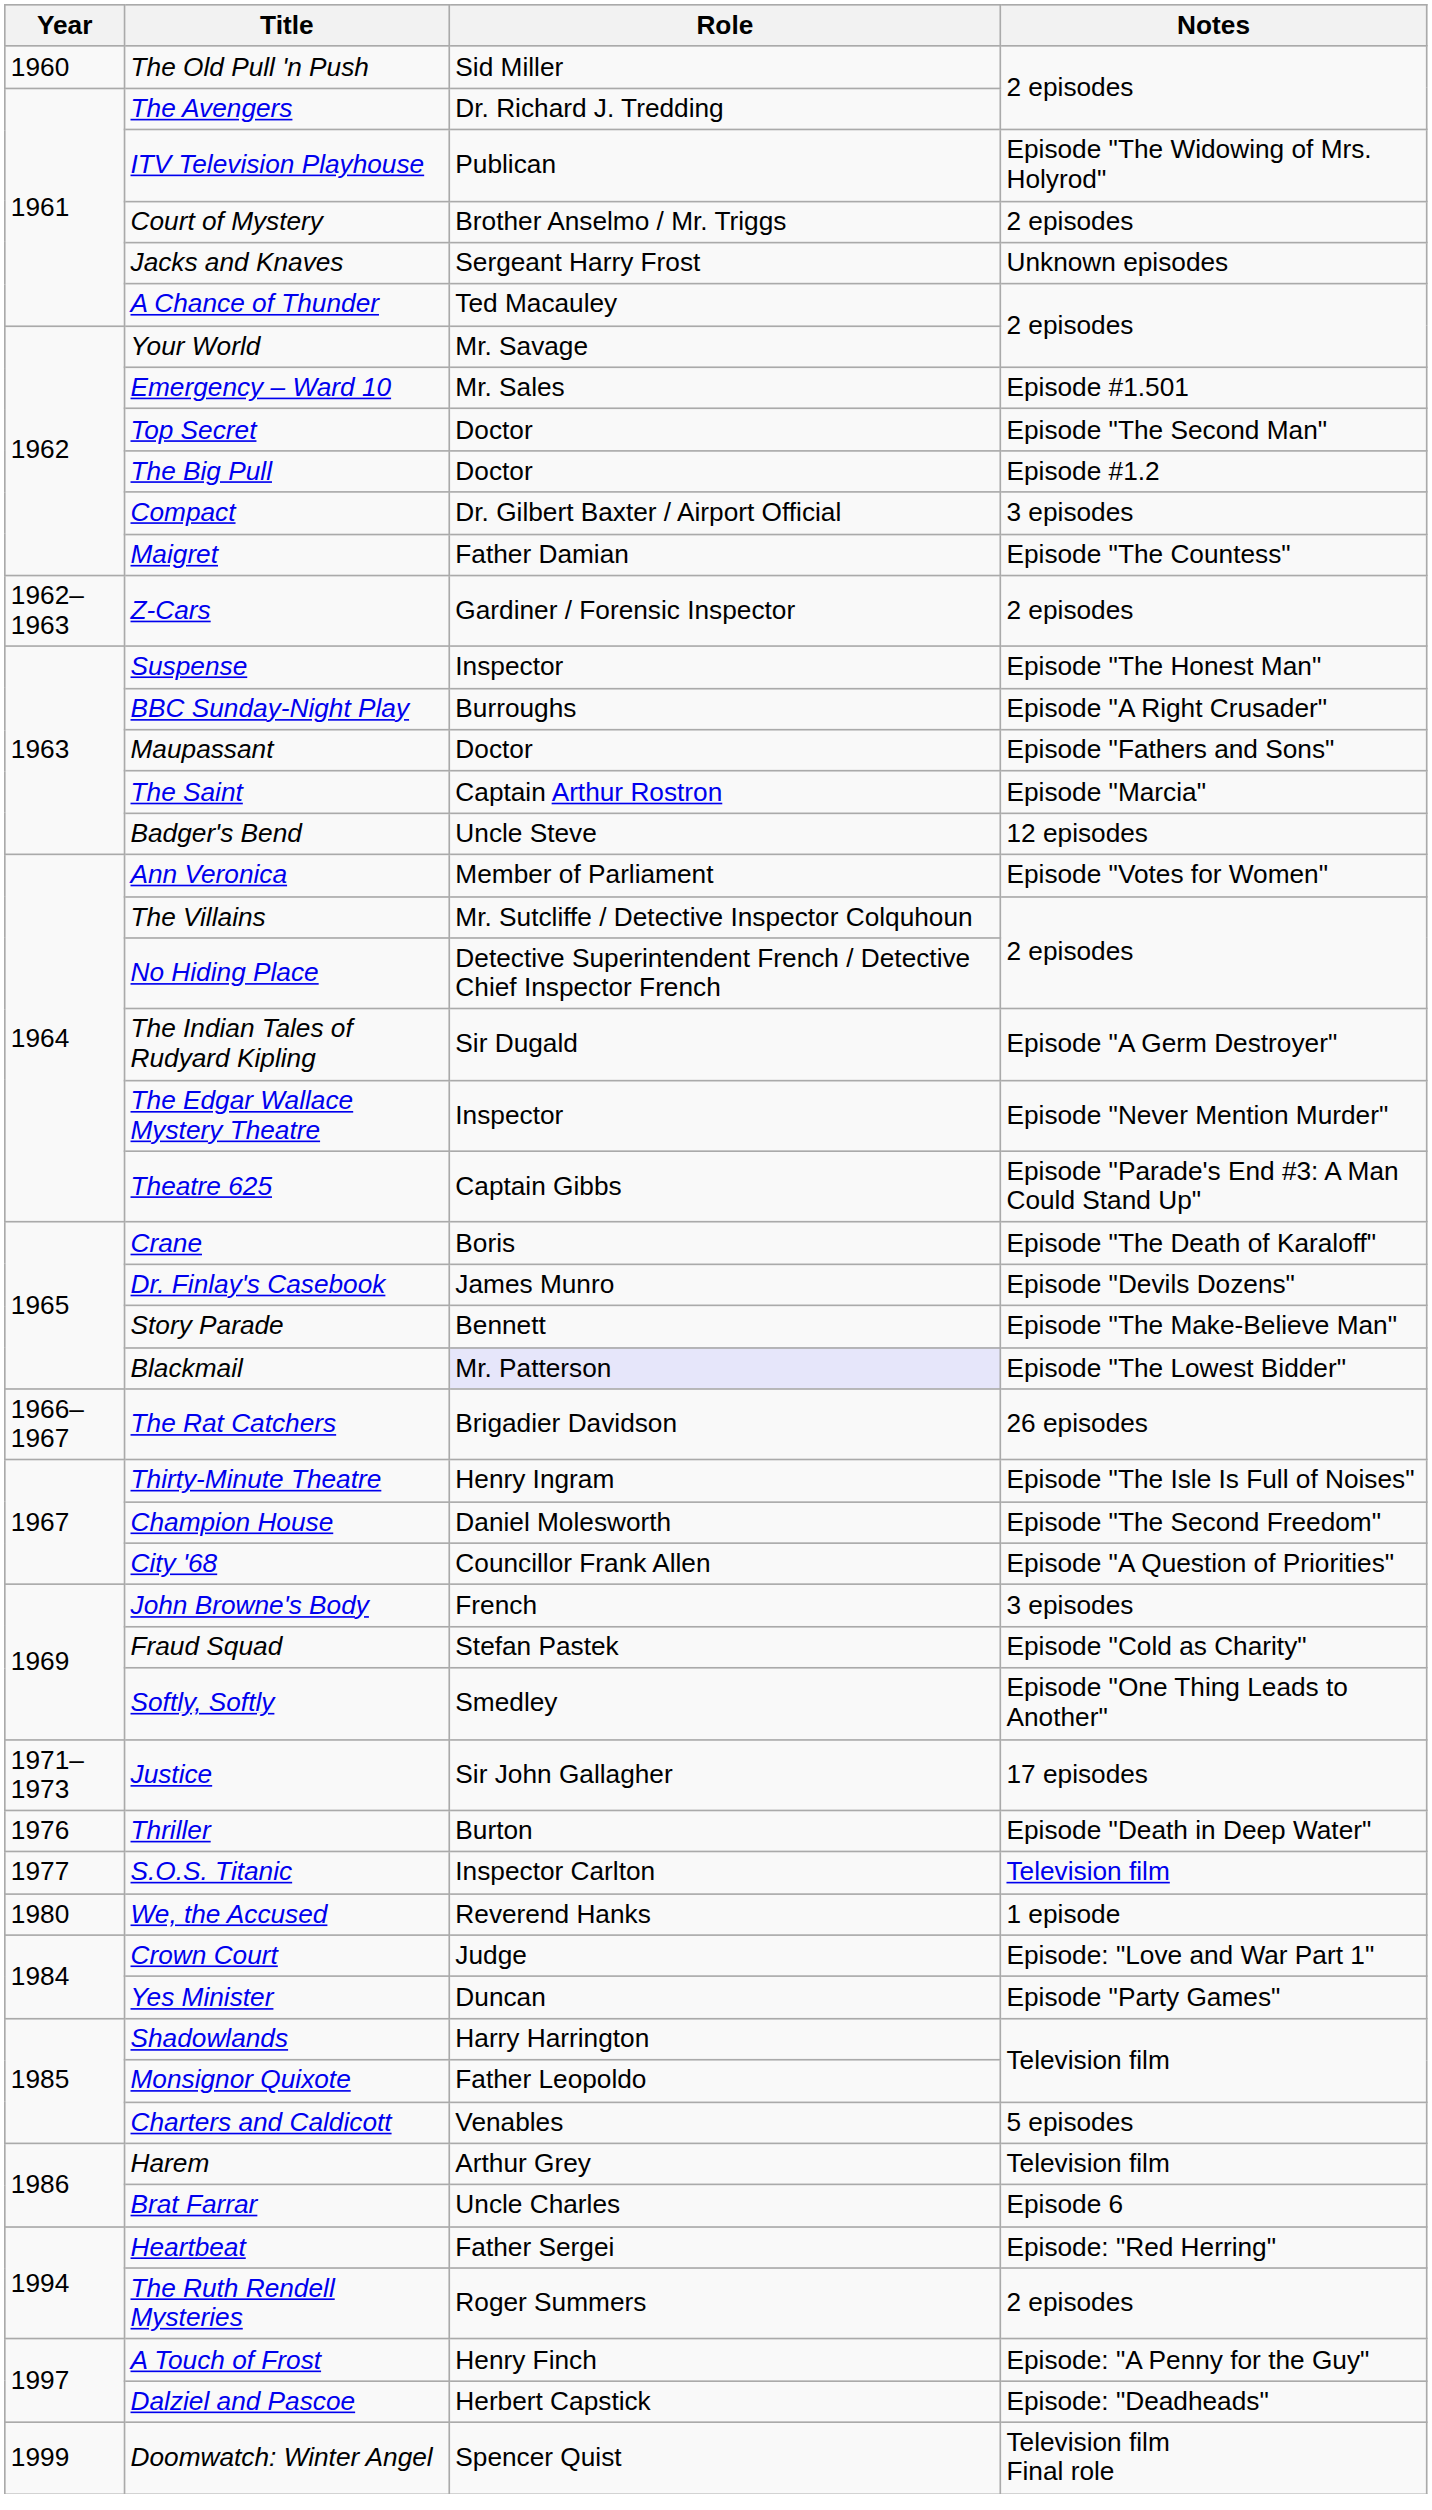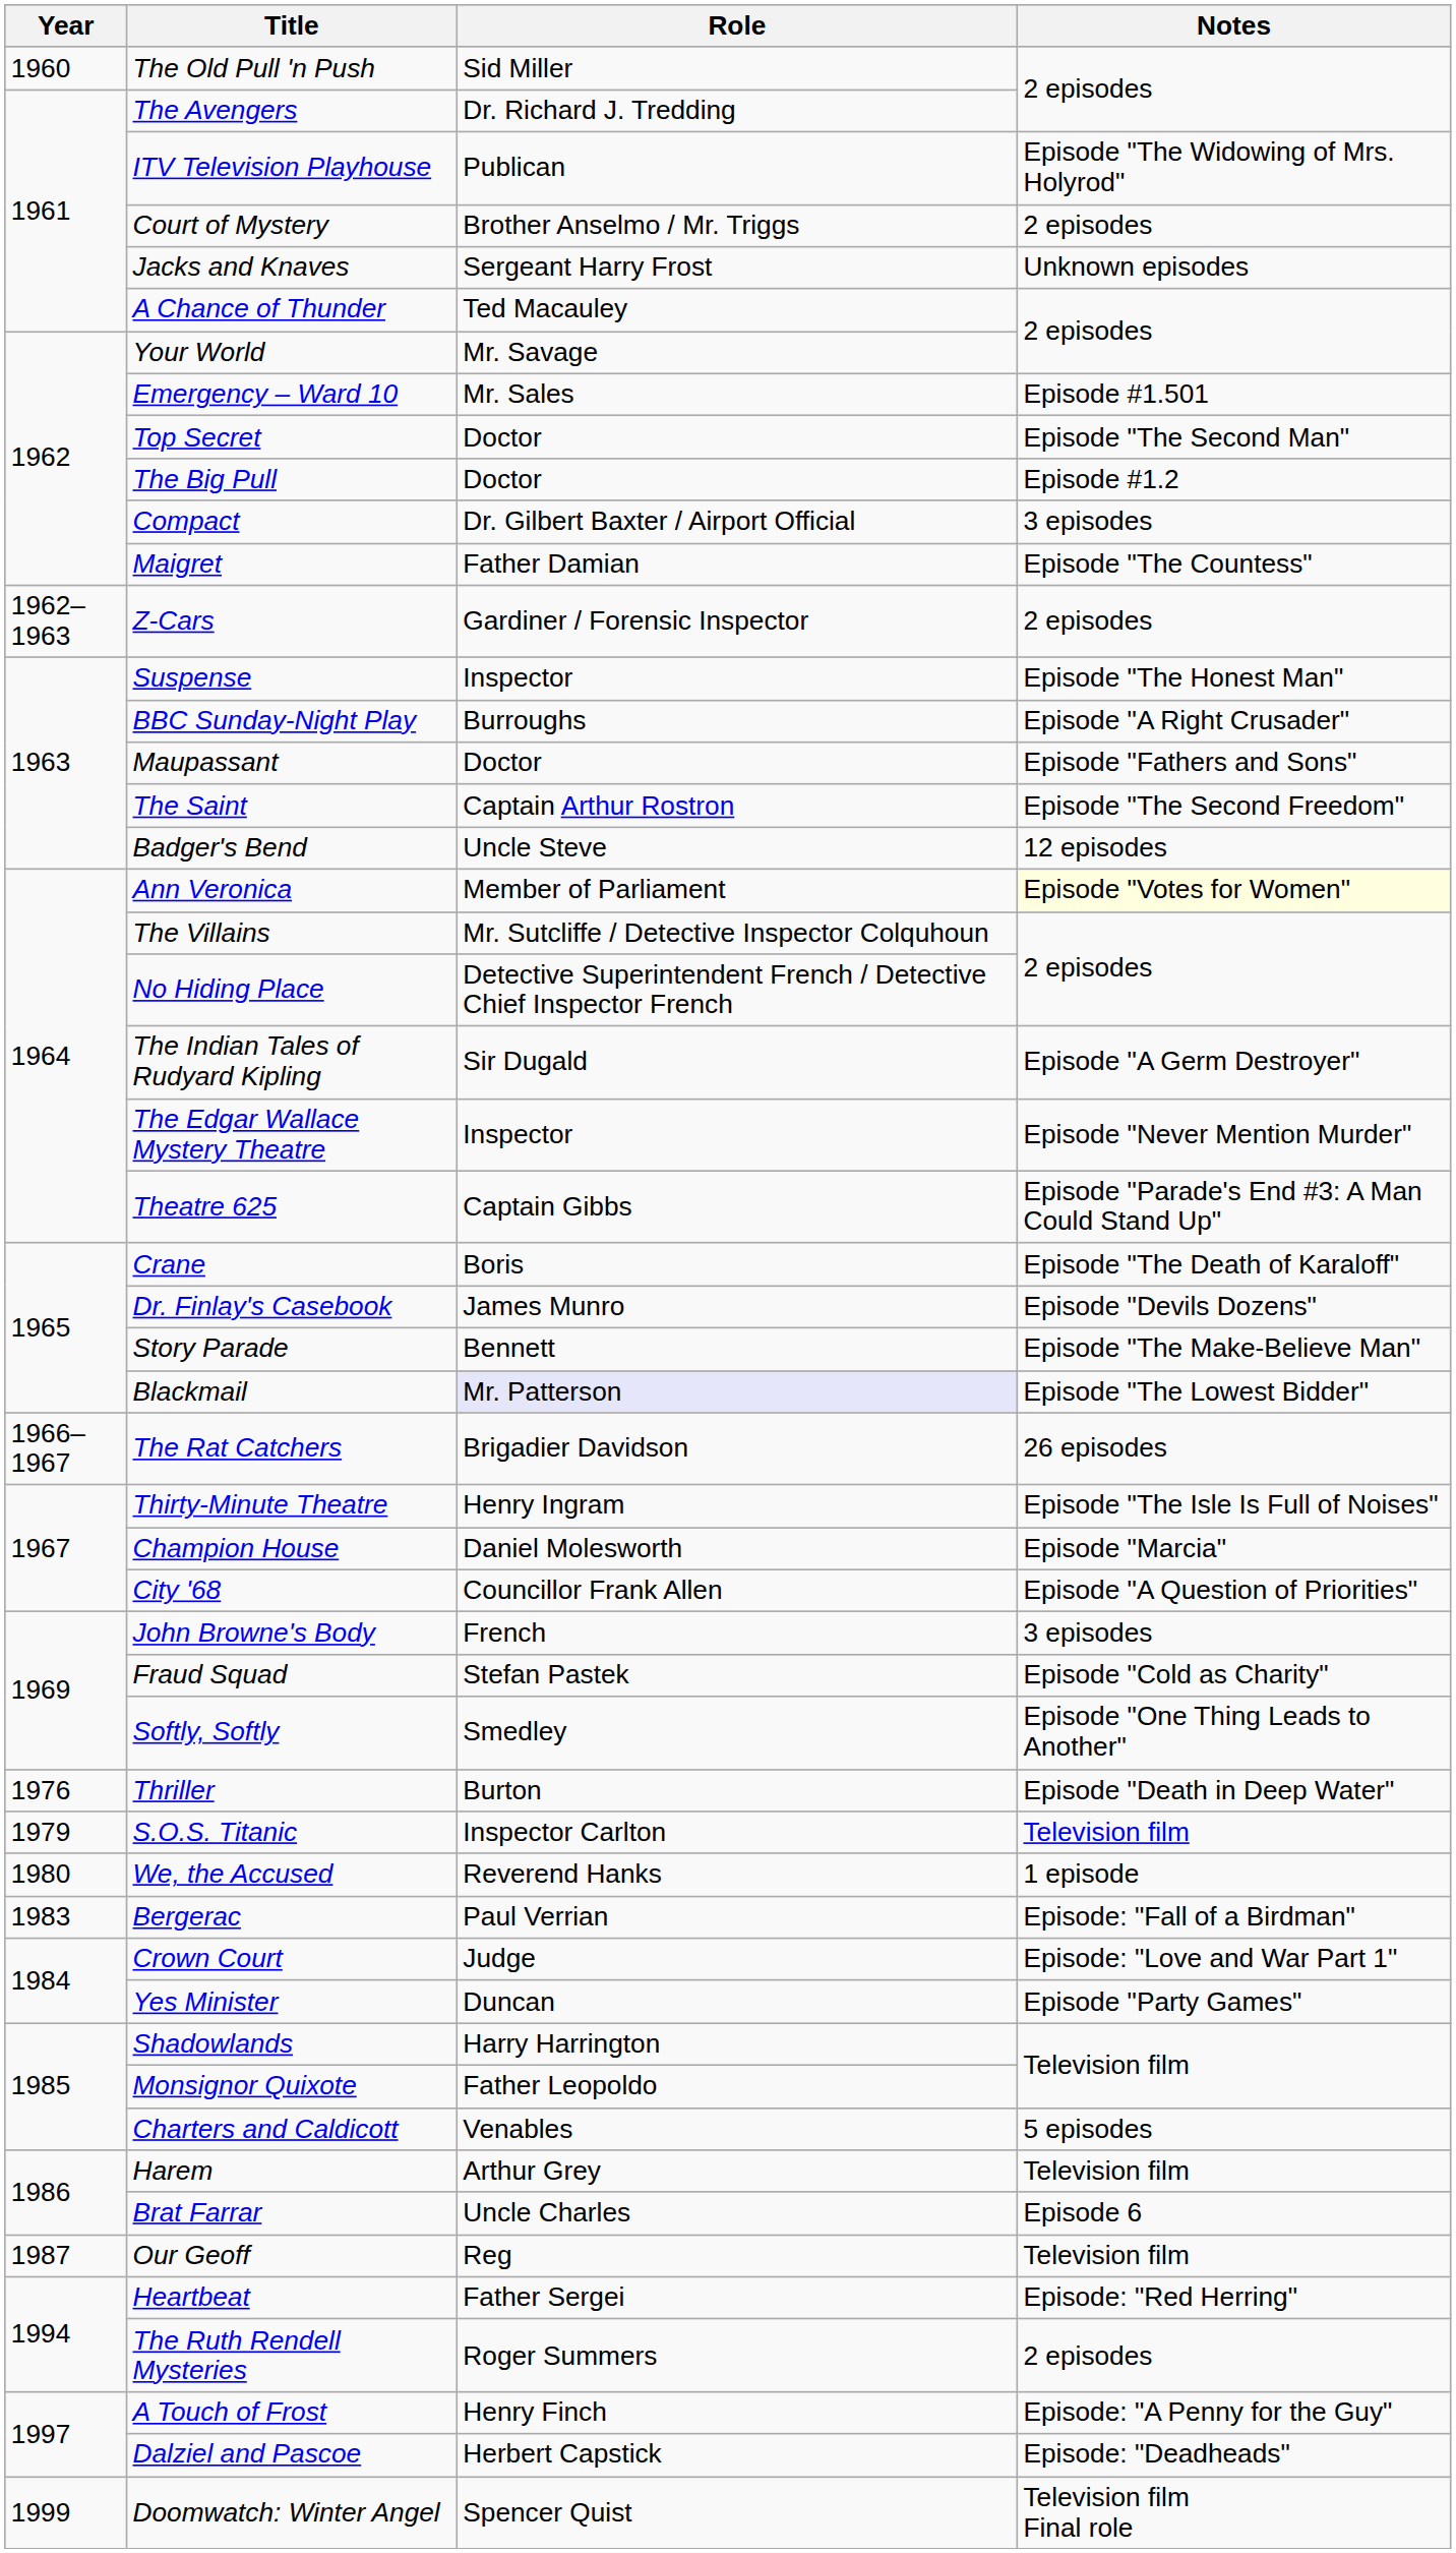 <table class="wikitable">
 <tr>
 <th>Year</th>
 <th>Title</th>
 <th>Role</th>
 <th>Notes</th>
 </tr>
 <tr>
 <td>1960</td>
 <td><em>The Old Pull 'n Push</em></td>
 <td>Sid Miller</td>
 <td rowspan="2">2 episodes</td>
 </tr>
 <tr>
 <td rowspan="5">1961</td>
 <td><em><a href='#'>The Avengers</a></em></td>
 <td>Dr. Richard J. Tredding</td>
 </tr>
 <tr>
 <td><em><a href='#'>ITV Television Playhouse</a></em></td>
 <td>Publican</td>
 <td>Episode "The Widowing of Mrs. Holyrod"</td>
 </tr>
 <tr>
 <td><em>Court of Mystery</em></td>
 <td>Brother Anselmo / Mr. Triggs</td>
 <td>2 episodes</td>
 </tr>
 <tr>
 <td><em>Jacks and Knaves</em></td>
 <td>Sergeant Harry Frost</td>
 <td>Unknown episodes</td>
 </tr>
 <tr>
 <td><em><a href='#'>A Chance of Thunder</a></em></td>
 <td>Ted Macauley</td>
 <td rowspan="2">2 episodes</td>
 </tr>
 <tr>
 <td rowspan="6">1962</td>
 <td><em>Your World</em></td>
 <td>Mr. Savage</td>
 </tr>
 <tr>
 <td><em><a href='#'>Emergency – Ward 10</a></em></td>
 <td>Mr. Sales</td>
 <td>Episode #1.501</td>
 </tr>
 <tr>
 <td><em><a href='#'>Top Secret</a></em></td>
 <td>Doctor</td>
 <td>Episode "The Second Man"</td>
 </tr>
 <tr>
 <td><em><a href='#'>The Big Pull</a></em></td>
 <td>Doctor</td>
 <td>Episode #1.2</td>
 </tr>
 <tr>
 <td><em><a href='#'>Compact</a></em></td>
 <td>Dr. Gilbert Baxter / Airport Official</td>
 <td>3 episodes</td>
 </tr>
 <tr>
 <td><em><a href='#'>Maigret</a></em></td>
 <td>Father Damian</td>
 <td>Episode "The Countess"</td>
 </tr>
 <tr>
 <td>1962–1963</td>
 <td><em><a href='#'>Z-Cars</a></em></td>
 <td>Gardiner / Forensic Inspector</td>
 <td>2 episodes</td>
 </tr>
 <tr>
 <td rowspan="5">1963</td>
 <td><em><a href='#'>Suspense</a></em></td>
 <td>Inspector</td>
 <td>Episode "The Honest Man"</td>
 </tr>
 <tr>
 <td><em><a href='#'>BBC Sunday-Night Play</a></em></td>
 <td>Burroughs</td>
 <td>Episode "A Right Crusader"</td>
 </tr>
 <tr>
 <td><em>Maupassant</em></td>
 <td>Doctor</td>
 <td>Episode "Fathers and Sons"</td>
 </tr>
 <tr>
 <td><em><a href='#'>The Saint</a></em></td>
 <td>Captain <a href='#'>Arthur Rostron</a></td>
-<td>Episode "Marcia"</td>
+<td>Episode "The Second Freedom"</td>
 </tr>
 <tr>
 <td><em>Badger's Bend</em></td>
 <td>Uncle Steve</td>
 <td>12 episodes</td>
 </tr>
 <tr>
 <td rowspan="6">1964</td>
 <td><em><a href='#'>Ann Veronica</a></em></td>
 <td>Member of Parliament</td>
-<td>Episode "Votes for Women"</td>
+<td style="background: lightyellow;">Episode "Votes for Women"</td>
 </tr>
 <tr>
 <td><em>The Villains</em></td>
 <td>Mr. Sutcliffe / Detective Inspector Colquhoun</td>
 <td rowspan="2">2 episodes</td>
 </tr>
 <tr>
 <td><em><a href='#'>No Hiding Place</a></em></td>
 <td>Detective Superintendent French / Detective Chief Inspector French</td>
 </tr>
 <tr>
 <td><em>The Indian Tales of Rudyard Kipling</em></td>
 <td>Sir Dugald</td>
 <td>Episode "A Germ Destroyer"</td>
 </tr>
 <tr>
 <td><em><a href='#'>The Edgar Wallace Mystery Theatre</a></em></td>
 <td>Inspector</td>
 <td>Episode "Never Mention Murder"</td>
 </tr>
 <tr>
 <td><em><a href='#'>Theatre 625</a></em></td>
 <td>Captain Gibbs</td>
 <td>Episode "Parade's End #3: A Man Could Stand Up"</td>
 </tr>
 <tr>
 <td rowspan="4">1965</td>
 <td><em><a href='#'>Crane</a></em></td>
 <td>Boris</td>
 <td>Episode "The Death of Karaloff"</td>
 </tr>
 <tr>
 <td><em><a href='#'>Dr. Finlay's Casebook</a></em></td>
 <td>James Munro</td>
 <td>Episode "Devils Dozens"</td>
 </tr>
 <tr>
 <td><em>Story Parade</em></td>
 <td>Bennett</td>
 <td>Episode "The Make-Believe Man"</td>
 </tr>
 <tr>
 <td><em>Blackmail</em></td>
 <td style="background: lavender;">Mr. Patterson</td>
 <td>Episode "The Lowest Bidder"</td>
 </tr>
 <tr>
 <td>1966–1967</td>
 <td><em><a href='#'>The Rat Catchers</a></em></td>
 <td>Brigadier Davidson</td>
 <td>26 episodes</td>
 </tr>
 <tr>
 <td rowspan="3">1967</td>
 <td><em><a href='#'>Thirty-Minute Theatre</a></em></td>
 <td>Henry Ingram</td>
 <td>Episode "The Isle Is Full of Noises"</td>
 </tr>
 <tr>
 <td><em><a href='#'>Champion House</a></em></td>
 <td>Daniel Molesworth</td>
-<td>Episode "The Second Freedom"</td>
+<td>Episode "Marcia"</td>
 </tr>
 <tr>
 <td><em><a href='#'>City '68</a></em></td>
 <td>Councillor Frank Allen</td>
 <td>Episode "A Question of Priorities"</td>
 </tr>
 <tr>
 <td rowspan="3">1969</td>
 <td><em><a href='#'>John Browne's Body</a></em></td>
 <td>French</td>
 <td>3 episodes</td>
 </tr>
 <tr>
 <td><em>Fraud Squad</em></td>
 <td>Stefan Pastek</td>
 <td>Episode "Cold as Charity"</td>
 </tr>
 <tr>
 <td><em><a href='#'>Softly, Softly</a></em></td>
 <td>Smedley</td>
 <td>Episode "One Thing Leads to Another"</td>
 </tr>
 <tr>
-<td>1971–1973</td>
-<td><em><a href='#'>Justice</a></em></td>
-<td>Sir John Gallagher</td>
-<td>17 episodes</td>
-</tr>
-<tr>
 <td>1976</td>
 <td><em><a href='#'>Thriller</a></em></td>
 <td>Burton</td>
 <td>Episode "Death in Deep Water"</td>
 </tr>
 <tr>
-<td>1977</td>
+<td>1979</td>
 <td><em><a href='#'>S.O.S. Titanic</a></em></td>
 <td>Inspector Carlton</td>
 <td><a href='#'>Television film</a></td>
 </tr>
 <tr>
 <td>1980</td>
 <td><em><a href='#'>We, the Accused</a></em></td>
 <td>Reverend Hanks</td>
 <td>1 episode</td>
+</tr>
+<tr>
+<td>1983</td>
+<td><a href='#'><em>Bergerac</em></a></td>
+<td>Paul Verrian</td>
+<td>Episode: "Fall of a Birdman"</td>
 </tr>
 <tr>
 <td rowspan="2">1984</td>
 <td><a href='#'><em>Crown Court</em></a></td>
 <td>Judge</td>
 <td>Episode: "Love and War Part 1"</td>
 </tr>
 <tr>
 <td><em><a href='#'>Yes Minister</a></em></td>
 <td>Duncan</td>
 <td>Episode "Party Games"</td>
 </tr>
 <tr>
 <td rowspan="3">1985</td>
 <td><em><a href='#'>Shadowlands</a></em></td>
 <td>Harry Harrington</td>
 <td rowspan="2">Television film</td>
 </tr>
 <tr>
 <td><em><a href='#'>Monsignor Quixote</a></em></td>
 <td>Father Leopoldo</td>
 </tr>
 <tr>
 <td><em><a href='#'>Charters and Caldicott</a></em></td>
 <td>Venables</td>
 <td>5 episodes</td>
 </tr>
 <tr>
 <td rowspan="2">1986</td>
 <td><em>Harem</em></td>
 <td>Arthur Grey</td>
 <td>Television film</td>
 </tr>
 <tr>
 <td><em><a href='#'>Brat Farrar</a></em></td>
 <td>Uncle Charles</td>
 <td>Episode 6</td>
 </tr>
 <tr>
+<td>1987</td>
+<td><em>Our Geoff</em></td>
+<td>Reg</td>
+<td>Television film</td>
+</tr>
+<tr>
 <td rowspan="2">1994</td>
 <td><em><a href='#'>Heartbeat</a></em></td>
 <td>Father Sergei</td>
 <td>Episode: "Red Herring"</td>
 </tr>
 <tr>
 <td><a href='#'><em>The Ruth Rendell Mysteries</em></a></td>
 <td>Roger Summers</td>
 <td>2 episodes</td>
 </tr>
 <tr>
 <td rowspan="2">1997</td>
 <td><em><a href='#'>A Touch of Frost</a></em></td>
 <td>Henry Finch</td>
 <td>Episode: "A Penny for the Guy"</td>
 </tr>
 <tr>
 <td><a href='#'><em>Dalziel and Pascoe</em></a></td>
 <td>Herbert Capstick</td>
 <td>Episode: "Deadheads"</td>
 </tr>
 <tr>
 <td>1999</td>
 <td><em>Doomwatch: Winter Angel</em></td>
 <td>Spencer Quist</td>
 <td>Television film <br> Final role</td>
 </tr>
 </table>
